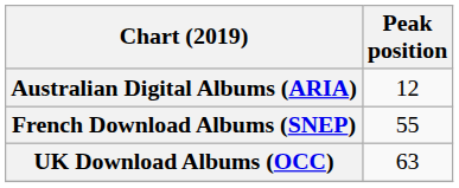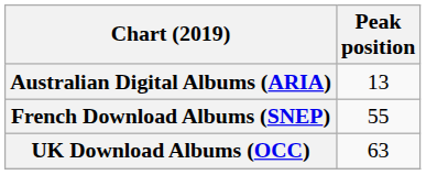 <table class="wikitable sortable plainrowheaders" style="text-align:center">
 <tr>
 <th scope="col">Chart (2019)</th>
 <th scope="col">Peak<br>position</th>
 </tr>
 <tr>
 <th scope="row">Australian Digital Albums (<a href='#'>ARIA</a>)</th>
-<td>12</td>
+<td>13</td>
 </tr>
 <tr>
 <th scope="row">French Download Albums (<a href='#'>SNEP</a>)</th>
 <td>55</td>
 </tr>
 <tr>
 <th scope="row">UK Download Albums (<a href='#'>OCC</a>)</th>
 <td>63</td>
 </tr>
 <tr>
 </tr>
 </table>
